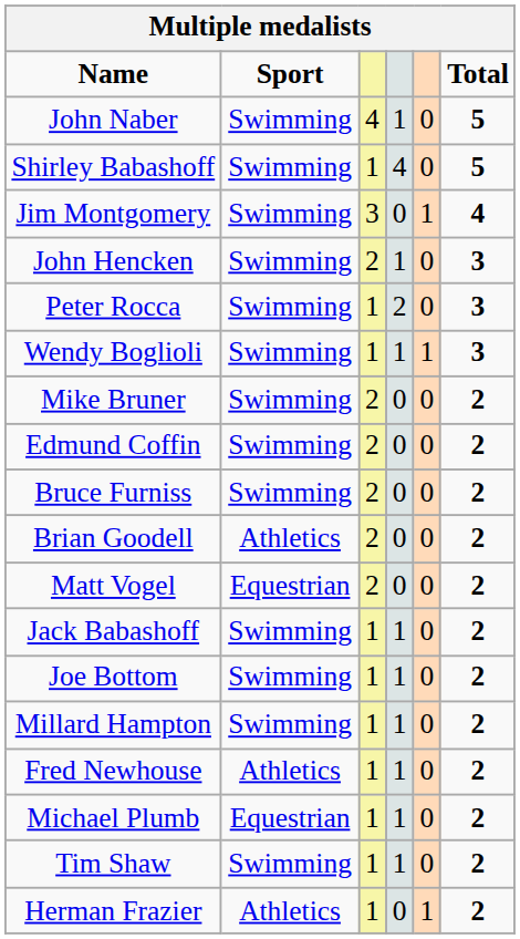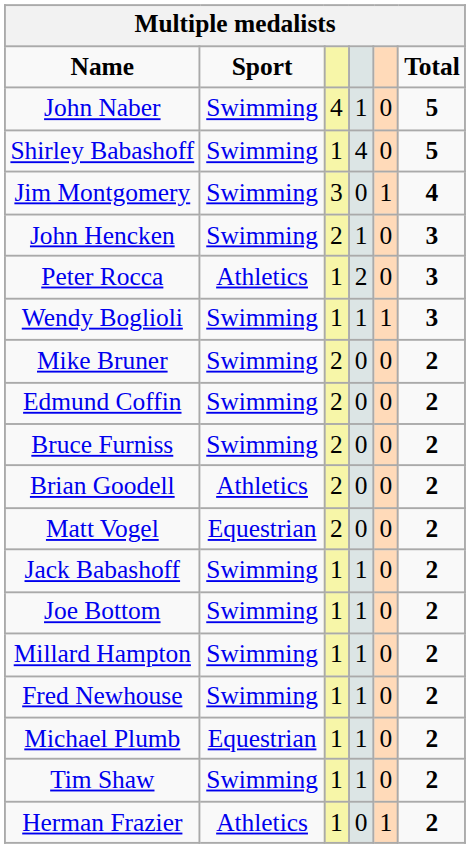 <table class=wikitable style="font-size:85%; float:right;text-align:center">
 <tr bgcolor=EFEFEF>
 <th colspan=7>Multiple medalists</th>
 </tr>
 <tr>
 <td><strong>Name</strong></td>
 <td><strong>Sport</strong></td>
 <td bgcolor=F7F6A8></td>
 <td bgcolor=DCE5E5></td>
 <td bgcolor=FFDAB9></td>
 <td><strong>Total</strong></td>
 </tr>
 <tr>
 <td><a href='#'>John Naber</a></td>
 <td><a href='#'>Swimming</a></td>
 <td bgcolor=F7F6A8>4</td>
 <td bgcolor=DCE5E5>1</td>
 <td bgcolor=FFDAB9>0</td>
 <td><strong>5</strong></td>
 </tr>
 <tr>
 <td><a href='#'>Shirley Babashoff</a></td>
 <td><a href='#'>Swimming</a></td>
 <td bgcolor=F7F6A8>1</td>
 <td bgcolor=DCE5E5>4</td>
 <td bgcolor=FFDAB9>0</td>
 <td><strong>5</strong></td>
 </tr>
 <tr>
 <td><a href='#'>Jim Montgomery</a></td>
 <td><a href='#'>Swimming</a></td>
 <td bgcolor=F7F6A8>3</td>
 <td bgcolor=DCE5E5>0</td>
 <td bgcolor=FFDAB9>1</td>
 <td><strong>4</strong></td>
 </tr>
 <tr>
 <td><a href='#'>John Hencken</a></td>
 <td><a href='#'>Swimming</a></td>
 <td bgcolor=F7F6A8>2</td>
 <td bgcolor=DCE5E5>1</td>
 <td bgcolor=FFDAB9>0</td>
 <td><strong>3</strong></td>
 </tr>
 <tr>
 <td><a href='#'>Peter Rocca</a></td>
-<td><a href='#'>Swimming</a></td>
+<td><a href='#'>Athletics</a></td>
 <td bgcolor=F7F6A8>1</td>
 <td bgcolor=DCE5E5>2</td>
 <td bgcolor=FFDAB9>0</td>
 <td><strong>3</strong></td>
 </tr>
 <tr>
 <td><a href='#'>Wendy Boglioli</a></td>
 <td><a href='#'>Swimming</a></td>
 <td bgcolor=F7F6A8>1</td>
 <td bgcolor=DCE5E5>1</td>
 <td bgcolor=FFDAB9>1</td>
 <td><strong>3</strong></td>
 </tr>
 <tr>
 <td><a href='#'>Mike Bruner</a></td>
 <td><a href='#'>Swimming</a></td>
 <td bgcolor=F7F6A8>2</td>
 <td bgcolor=DCE5E5>0</td>
 <td bgcolor=FFDAB9>0</td>
 <td><strong>2</strong></td>
 </tr>
 <tr>
 <td><a href='#'>Edmund Coffin</a></td>
 <td><a href='#'>Swimming</a></td>
 <td bgcolor=F7F6A8>2</td>
 <td bgcolor=DCE5E5>0</td>
 <td bgcolor=FFDAB9>0</td>
 <td><strong>2</strong></td>
 </tr>
 <tr>
 <td><a href='#'>Bruce Furniss</a></td>
 <td><a href='#'>Swimming</a></td>
 <td bgcolor=F7F6A8>2</td>
 <td bgcolor=DCE5E5>0</td>
 <td bgcolor=FFDAB9>0</td>
 <td><strong>2</strong></td>
 </tr>
 <tr>
 <td><a href='#'>Brian Goodell</a></td>
 <td><a href='#'>Athletics</a></td>
 <td bgcolor=F7F6A8>2</td>
 <td bgcolor=DCE5E5>0</td>
 <td bgcolor=FFDAB9>0</td>
 <td><strong>2</strong></td>
 </tr>
 <tr>
 <td><a href='#'>Matt Vogel</a></td>
 <td><a href='#'>Equestrian</a></td>
 <td bgcolor=F7F6A8>2</td>
 <td bgcolor=DCE5E5>0</td>
 <td bgcolor=FFDAB9>0</td>
 <td><strong>2</strong></td>
 </tr>
 <tr>
 <td><a href='#'>Jack Babashoff</a></td>
 <td><a href='#'>Swimming</a></td>
 <td bgcolor=F7F6A8>1</td>
 <td bgcolor=DCE5E5>1</td>
 <td bgcolor=FFDAB9>0</td>
 <td><strong>2</strong></td>
 </tr>
 <tr>
 <td><a href='#'>Joe Bottom</a></td>
 <td><a href='#'>Swimming</a></td>
 <td bgcolor=F7F6A8>1</td>
 <td bgcolor=DCE5E5>1</td>
 <td bgcolor=FFDAB9>0</td>
 <td><strong>2</strong></td>
 </tr>
 <tr>
 <td><a href='#'>Millard Hampton</a></td>
 <td><a href='#'>Swimming</a></td>
 <td bgcolor=F7F6A8>1</td>
 <td bgcolor=DCE5E5>1</td>
 <td bgcolor=FFDAB9>0</td>
 <td><strong>2</strong></td>
 </tr>
 <tr>
 <td><a href='#'>Fred Newhouse</a></td>
-<td><a href='#'>Athletics</a></td>
+<td><a href='#'>Swimming</a></td>
 <td bgcolor=F7F6A8>1</td>
 <td bgcolor=DCE5E5>1</td>
 <td bgcolor=FFDAB9>0</td>
 <td><strong>2</strong></td>
 </tr>
 <tr>
 <td><a href='#'>Michael Plumb</a></td>
 <td><a href='#'>Equestrian</a></td>
 <td bgcolor=F7F6A8>1</td>
 <td bgcolor=DCE5E5>1</td>
 <td bgcolor=FFDAB9>0</td>
 <td><strong>2</strong></td>
 </tr>
 <tr>
 <td><a href='#'>Tim Shaw</a></td>
 <td><a href='#'>Swimming</a></td>
 <td bgcolor=F7F6A8>1</td>
 <td bgcolor=DCE5E5>1</td>
 <td bgcolor=FFDAB9>0</td>
 <td><strong>2</strong></td>
 </tr>
 <tr>
 <td><a href='#'>Herman Frazier</a></td>
 <td><a href='#'>Athletics</a></td>
 <td bgcolor=F7F6A8>1</td>
 <td bgcolor=DCE5E5>0</td>
 <td bgcolor=FFDAB9>1</td>
 <td><strong>2</strong></td>
 </tr>
 </table>
